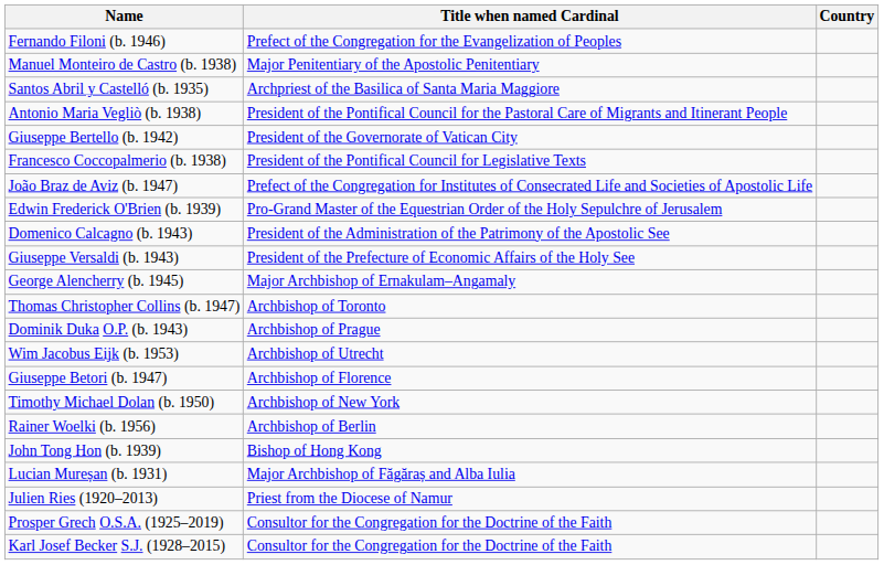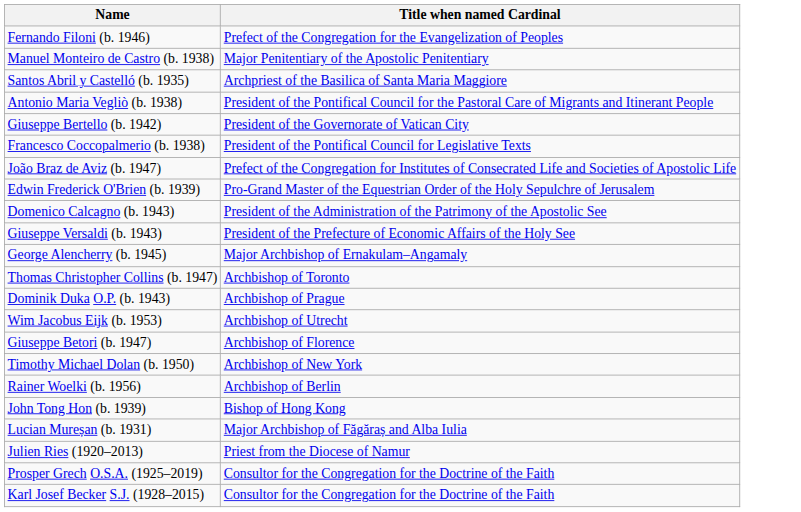 <table class="wikitable sortable">
 <tr>
 <th>Name</th>
 <th>Title when named Cardinal</th>
-<th>Country</th>
 </tr>
 <tr>
 <td><a href='#'>Fernando Filoni</a> (b. 1946)</td>
 <td><a href='#'>Prefect of the Congregation for the Evangelization of Peoples</a></td>
-<td></td>
 </tr>
 <tr>
 <td><a href='#'>Manuel Monteiro de Castro</a> (b. 1938)</td>
 <td><a href='#'>Major Penitentiary of the Apostolic Penitentiary</a></td>
-<td></td>
 </tr>
 <tr>
 <td><a href='#'>Santos Abril y Castelló</a> (b. 1935)</td>
 <td><a href='#'>Archpriest of the Basilica of Santa Maria Maggiore</a></td>
-<td></td>
 </tr>
 <tr>
 <td><a href='#'>Antonio Maria Vegliò</a> (b. 1938)</td>
 <td><a href='#'>President of the Pontifical Council for the Pastoral Care of Migrants and Itinerant People</a></td>
-<td></td>
 </tr>
 <tr>
 <td><a href='#'>Giuseppe Bertello</a> (b. 1942)</td>
 <td><a href='#'>President of the Governorate of Vatican City</a></td>
-<td></td>
 </tr>
 <tr>
 <td><a href='#'>Francesco Coccopalmerio</a> (b. 1938)</td>
 <td><a href='#'>President of the Pontifical Council for Legislative Texts</a></td>
-<td></td>
 </tr>
 <tr>
 <td><a href='#'>João Braz de Aviz</a> (b. 1947)</td>
 <td><a href='#'>Prefect of the Congregation for Institutes of Consecrated Life and Societies of Apostolic Life</a></td>
-<td></td>
 </tr>
 <tr>
 <td><a href='#'>Edwin Frederick O'Brien</a> (b. 1939)</td>
 <td><a href='#'>Pro-Grand Master of the Equestrian Order of the Holy Sepulchre of Jerusalem</a></td>
-<td></td>
 </tr>
 <tr>
 <td><a href='#'>Domenico Calcagno</a> (b. 1943)</td>
 <td><a href='#'>President of the Administration of the Patrimony of the Apostolic See</a></td>
-<td></td>
 </tr>
 <tr>
 <td><a href='#'>Giuseppe Versaldi</a> (b. 1943)</td>
 <td><a href='#'>President of the Prefecture of Economic Affairs of the Holy See</a></td>
-<td></td>
 </tr>
 <tr>
 <td><a href='#'>George Alencherry</a> (b. 1945)</td>
 <td><a href='#'>Major Archbishop of Ernakulam–Angamaly</a></td>
-<td></td>
 </tr>
 <tr>
 <td><a href='#'>Thomas Christopher Collins</a> (b. 1947)</td>
 <td><a href='#'>Archbishop of Toronto</a></td>
-<td></td>
 </tr>
 <tr>
 <td><a href='#'>Dominik Duka</a> <a href='#'>O.P.</a> (b. 1943)</td>
 <td><a href='#'>Archbishop of Prague</a></td>
-<td></td>
 </tr>
 <tr>
 <td><a href='#'>Wim Jacobus Eijk</a> (b. 1953)</td>
 <td><a href='#'>Archbishop of Utrecht</a></td>
-<td></td>
 </tr>
 <tr>
 <td><a href='#'>Giuseppe Betori</a> (b. 1947)</td>
 <td><a href='#'>Archbishop of Florence</a></td>
-<td></td>
 </tr>
 <tr>
 <td><a href='#'>Timothy Michael Dolan</a> (b. 1950)</td>
 <td><a href='#'>Archbishop of New York</a></td>
-<td></td>
 </tr>
 <tr>
 <td><a href='#'>Rainer Woelki</a> (b. 1956)</td>
 <td><a href='#'>Archbishop of Berlin</a></td>
-<td></td>
 </tr>
 <tr>
 <td><a href='#'>John Tong Hon</a> (b. 1939)</td>
 <td><a href='#'>Bishop of Hong Kong</a></td>
-<td></td>
 </tr>
 <tr>
 <td><a href='#'>Lucian Mureșan</a> (b. 1931)</td>
 <td><a href='#'>Major Archbishop of Făgăraș and Alba Iulia</a></td>
-<td></td>
 </tr>
 <tr>
 <td><a href='#'>Julien Ries</a> (1920–2013)</td>
 <td><a href='#'>Priest from the Diocese of Namur</a></td>
-<td></td>
 </tr>
 <tr>
 <td><a href='#'>Prosper Grech</a> <a href='#'>O.S.A.</a> (1925–2019)</td>
 <td><a href='#'>Consultor for the Congregation for the Doctrine of the Faith</a></td>
-<td></td>
 </tr>
 <tr>
 <td><a href='#'>Karl Josef Becker</a> <a href='#'>S.J.</a> (1928–2015)</td>
 <td><a href='#'>Consultor for the Congregation for the Doctrine of the Faith</a></td>
-<td></td>
 </tr>
 </table>
